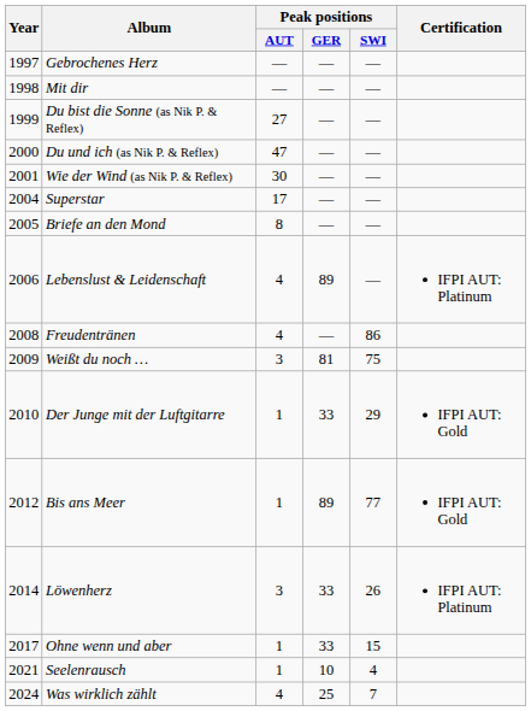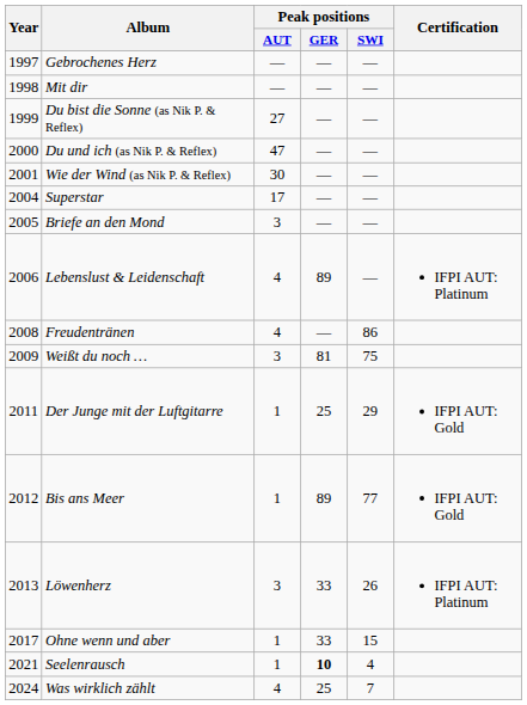 <table class="wikitable">
 <tr>
 <th align="center" rowspan="2" width="10">Year</th>
 <th align="center" rowspan="2" width="220">Album</th>
 <th align="center" colspan="3" width="20">Peak positions</th>
 <th align="center" rowspan="2" width="130">Certification</th>
 </tr>
 <tr>
 <th scope="col" style="width:3em;font-size:90%;"><a href='#'>AUT</a><br></th>
 <th scope="col" style="width:3em;font-size:90%;"><a href='#'>GER</a><br></th>
 <th scope="col" style="width:3em;font-size:90%;"><a href='#'>SWI</a><br></th>
 </tr>
 <tr>
 <td style="text-align:center;">1997</td>
 <td><em>Gebrochenes Herz</em></td>
 <td style="text-align:center;">—</td>
 <td style="text-align:center;">—</td>
 <td style="text-align:center;">—</td>
 <td></td>
 </tr>
 <tr>
 <td style="text-align:center;">1998</td>
 <td><em>Mit dir</em></td>
 <td style="text-align:center;">—</td>
 <td style="text-align:center;">—</td>
 <td style="text-align:center;">—</td>
 <td></td>
 </tr>
 <tr>
 <td style="text-align:center;">1999</td>
 <td><em>Du bist die Sonne</em> <small>(as Nik P. & Reflex)</small></td>
 <td style="text-align:center;">27</td>
 <td style="text-align:center;">—</td>
 <td style="text-align:center;">—</td>
 <td></td>
 </tr>
 <tr>
 <td style="text-align:center;">2000</td>
 <td><em>Du und ich</em> <small>(as Nik P. & Reflex)</small></td>
 <td style="text-align:center;">47</td>
 <td style="text-align:center;">—</td>
 <td style="text-align:center;">—</td>
 <td></td>
 </tr>
 <tr>
 <td style="text-align:center;">2001</td>
 <td><em>Wie der Wind</em> <small>(as Nik P. & Reflex)</small></td>
 <td style="text-align:center;">30</td>
 <td style="text-align:center;">—</td>
 <td style="text-align:center;">—</td>
 <td></td>
 </tr>
 <tr>
 <td style="text-align:center;">2004</td>
 <td><em>Superstar</em></td>
 <td style="text-align:center;">17</td>
 <td style="text-align:center;">—</td>
 <td style="text-align:center;">—</td>
 <td></td>
 </tr>
 <tr>
 <td style="text-align:center;">2005</td>
 <td><em>Briefe an den Mond</em></td>
-<td style="text-align:center;">8</td>
+<td style="text-align:center;">3</td>
 <td style="text-align:center;">—</td>
 <td style="text-align:center;">—</td>
 <td></td>
 </tr>
 <tr>
 <td style="text-align:center;">2006</td>
 <td><em>Lebenslust & Leidenschaft</em></td>
 <td style="text-align:center;">4</td>
 <td style="text-align:center;">89</td>
 <td style="text-align:center;">—</td>
 <td><br><ul><li>IFPI AUT: Platinum</li></ul></td>
 </tr>
 <tr>
 <td style="text-align:center;">2008</td>
 <td><em>Freudentränen</em></td>
 <td style="text-align:center;">4</td>
 <td style="text-align:center;">—</td>
 <td style="text-align:center;">86</td>
 <td></td>
 </tr>
 <tr>
 <td style="text-align:center;">2009</td>
 <td><em>Weißt du noch …</em></td>
 <td style="text-align:center;">3</td>
 <td style="text-align:center;">81</td>
 <td style="text-align:center;">75</td>
 <td></td>
 </tr>
 <tr>
-<td style="text-align:center;">2010</td>
+<td style="text-align:center;">2011</td>
 <td><em>Der Junge mit der Luftgitarre</em></td>
 <td style="text-align:center;">1</td>
-<td style="text-align:center;">33</td>
+<td style="text-align:center;">25</td>
 <td style="text-align:center;">29</td>
 <td><br><ul><li>IFPI AUT: Gold</li></ul></td>
 </tr>
 <tr>
 <td style="text-align:center;">2012</td>
 <td><em>Bis ans Meer</em></td>
 <td style="text-align:center;">1</td>
 <td style="text-align:center;">89</td>
 <td style="text-align:center;">77</td>
 <td><br><ul><li>IFPI AUT: Gold</li></ul></td>
 </tr>
 <tr>
-<td style="text-align:center;">2014</td>
+<td style="text-align:center;">2013</td>
 <td><em>Löwenherz</em></td>
 <td style="text-align:center;">3</td>
 <td style="text-align:center;">33</td>
 <td style="text-align:center;">26</td>
 <td><br><ul><li>IFPI AUT: Platinum</li></ul></td>
 </tr>
 <tr>
 <td style="text-align:center;">2017</td>
 <td><em>Ohne wenn und aber</em></td>
 <td style="text-align:center;">1</td>
 <td style="text-align:center;">33</td>
 <td style="text-align:center;">15</td>
 <td></td>
 </tr>
 <tr>
 <td style="text-align:center;">2021</td>
 <td><em>Seelenrausch</em></td>
 <td style="text-align:center;">1</td>
-<td style="text-align:center;">10</td>
+<td style="text-align:center;"><strong>10</strong></td>
 <td style="text-align:center;">4</td>
 <td></td>
 </tr>
 <tr>
 <td style="text-align:center;">2024</td>
 <td><em>Was wirklich zählt</em></td>
 <td style="text-align:center;">4</td>
 <td style="text-align:center;">25</td>
 <td style="text-align:center;">7</td>
 <td></td>
 </tr>
 </table>
